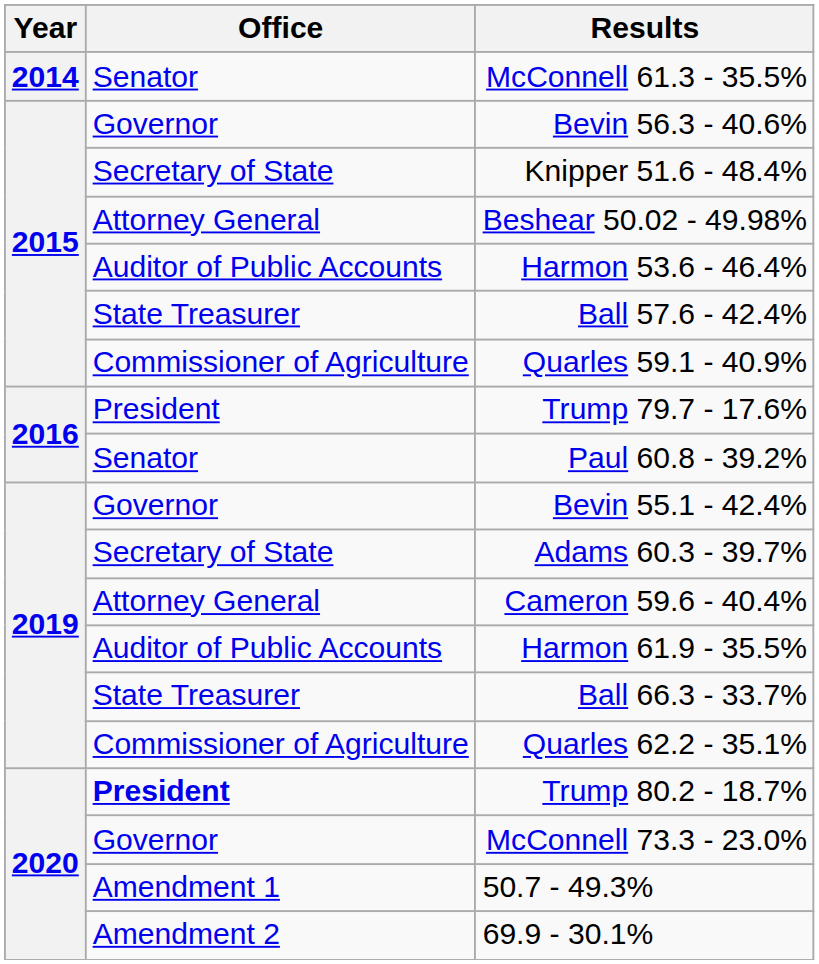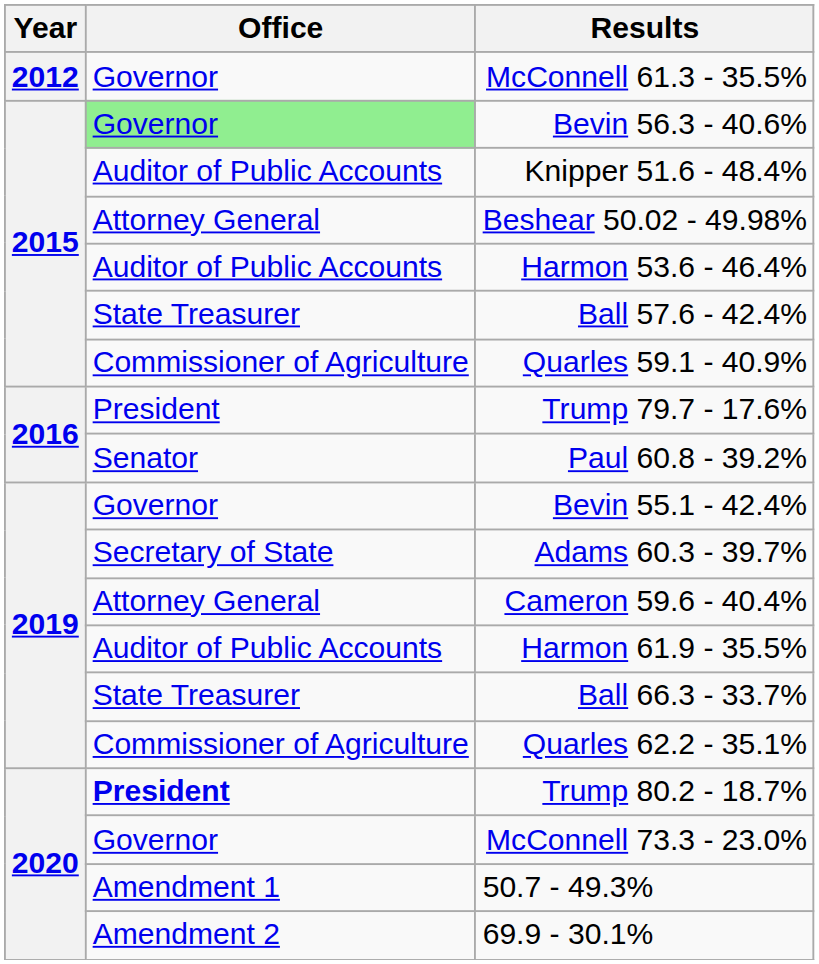 <table class=wikitable>
 <tr>
 <th>Year</th>
 <th>Office</th>
 <th>Results</th>
 </tr>
 <tr>
-<th><a href='#'>2014</a></th>
-<td><a href='#'>Senator</a></td>
+<th><a href='#'>2012</a></th>
+<td><a href='#'>Governor</a></td>
 <td align="right" ><a href='#'>McConnell</a> 61.3 - 35.5%</td>
 </tr>
 <tr>
 <th rowspan=6><a href='#'>2015</a></th>
-<td><a href='#'>Governor</a></td>
+<td style="background: lightgreen;"><a href='#'>Governor</a></td>
 <td align="right" ><a href='#'>Bevin</a> 56.3 - 40.6%</td>
 </tr>
 <tr>
-<td><a href='#'>Secretary of State</a></td>
+<td><a href='#'>Auditor of Public Accounts</a></td>
 <td align="right" >Knipper 51.6 - 48.4%</td>
 </tr>
 <tr>
 <td><a href='#'>Attorney General</a></td>
 <td align="right" ><a href='#'>Beshear</a> 50.02 - 49.98%</td>
 </tr>
 <tr>
 <td><a href='#'>Auditor of Public Accounts</a></td>
 <td align="right" ><a href='#'>Harmon</a> 53.6 - 46.4%</td>
 </tr>
 <tr>
 <td><a href='#'>State Treasurer</a></td>
 <td align="right" ><a href='#'>Ball</a> 57.6 - 42.4%</td>
 </tr>
 <tr>
 <td><a href='#'>Commissioner of Agriculture</a></td>
 <td align="right" ><a href='#'>Quarles</a> 59.1 - 40.9%</td>
 </tr>
 <tr>
 <th rowspan=2><a href='#'>2016</a></th>
 <td><a href='#'>President</a></td>
 <td align="right" ><a href='#'>Trump</a> 79.7 - 17.6%</td>
 </tr>
 <tr>
 <td><a href='#'>Senator</a></td>
 <td align="right" ><a href='#'>Paul</a> 60.8 - 39.2%</td>
 </tr>
 <tr>
 <th rowspan=6><a href='#'>2019</a></th>
 <td><a href='#'>Governor</a></td>
 <td align="right" ><a href='#'>Bevin</a> 55.1 - 42.4%</td>
 </tr>
 <tr>
 <td><a href='#'>Secretary of State</a></td>
 <td align="right" ><a href='#'>Adams</a> 60.3 - 39.7%</td>
 </tr>
 <tr>
 <td><a href='#'>Attorney General</a></td>
 <td align="right" ><a href='#'>Cameron</a> 59.6 - 40.4%</td>
 </tr>
 <tr>
 <td><a href='#'>Auditor of Public Accounts</a></td>
 <td align="right" ><a href='#'>Harmon</a> 61.9 - 35.5%</td>
 </tr>
 <tr>
 <td><a href='#'>State Treasurer</a></td>
 <td align="right" ><a href='#'>Ball</a> 66.3 - 33.7%</td>
 </tr>
 <tr>
 <td><a href='#'>Commissioner of Agriculture</a></td>
 <td align="right" ><a href='#'>Quarles</a> 62.2 - 35.1%</td>
 </tr>
 <tr>
 <th rowspan=4><a href='#'>2020</a></th>
 <td><strong><a href='#'>President</a></strong></td>
 <td align="right" ><a href='#'>Trump</a> 80.2 - 18.7%</td>
 </tr>
 <tr>
 <td><a href='#'>Governor</a></td>
 <td align="right" ><a href='#'>McConnell</a> 73.3 - 23.0%</td>
 </tr>
 <tr>
 <td><a href='#'>Amendment 1</a></td>
 <td> 50.7 - 49.3%</td>
 </tr>
 <tr>
 <td><a href='#'>Amendment 2</a></td>
 <td> 69.9 - 30.1%</td>
 </tr>
 </table>
